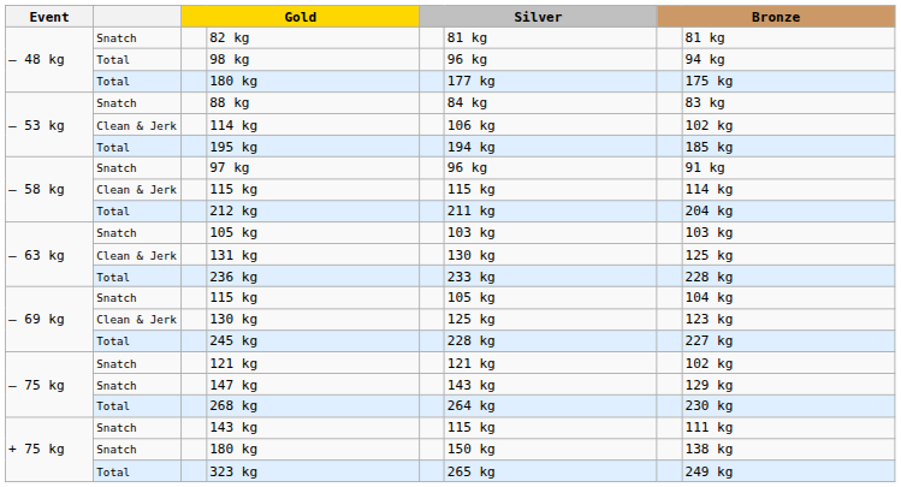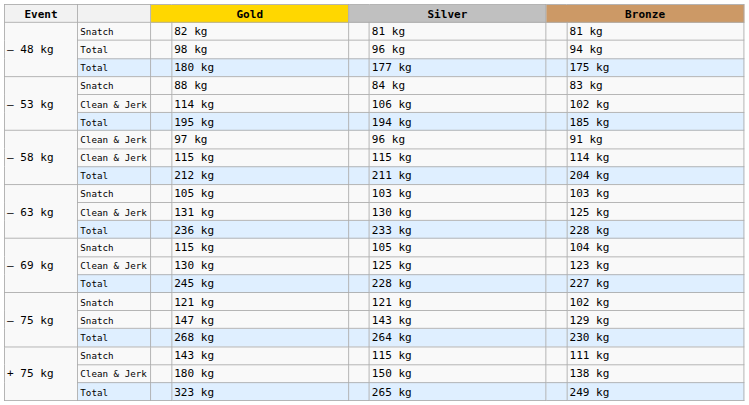 <table class="wikitable">
 <tr>
 <th width=80>Event</th>
 <th width=80></th>
 <td bgcolor=gold align="center" colspan=2 width=250><strong>Gold</strong></td>
 <td bgcolor=silver align="center" colspan=2 width=250><strong>Silver</strong></td>
 <td bgcolor=#cc9966 colspan=2 align="center" width=250><strong>Bronze</strong></td>
 </tr>
 <tr>
 <td rowspan=3>– 48 kg</td>
 <td><small>Snatch</small></td>
 <td></td>
 <td>82 kg</td>
 <td></td>
 <td>81 kg</td>
 <td></td>
 <td>81 kg</td>
 </tr>
 <tr>
 <td><small>Total</small></td>
 <td></td>
 <td>98 kg</td>
 <td></td>
 <td>96 kg</td>
 <td></td>
 <td>94 kg</td>
 </tr>
 <tr bgcolor=#dfefff>
 <td><small>Total</small></td>
 <td></td>
 <td>180 kg</td>
 <td></td>
 <td>177 kg</td>
 <td></td>
 <td>175 kg</td>
 </tr>
 <tr>
 <td rowspan=3>– 53 kg</td>
 <td><small>Snatch</small></td>
 <td></td>
 <td>88 kg</td>
 <td></td>
 <td>84 kg</td>
 <td></td>
 <td>83 kg</td>
 </tr>
 <tr>
 <td><small>Clean & Jerk</small></td>
 <td></td>
 <td>114 kg</td>
 <td></td>
 <td>106 kg</td>
 <td></td>
 <td>102 kg</td>
 </tr>
 <tr bgcolor=#dfefff>
 <td><small>Total</small></td>
 <td></td>
 <td>195 kg</td>
 <td></td>
 <td>194 kg</td>
 <td></td>
 <td>185 kg</td>
 </tr>
 <tr>
 <td rowspan=3>– 58 kg</td>
-<td><small>Snatch</small></td>
+<td><small>Clean & Jerk</small></td>
 <td></td>
 <td>97 kg</td>
 <td></td>
 <td>96 kg</td>
 <td></td>
 <td>91 kg</td>
 </tr>
 <tr>
 <td><small>Clean & Jerk</small></td>
 <td></td>
 <td>115 kg</td>
 <td></td>
 <td>115 kg</td>
 <td></td>
 <td>114 kg</td>
 </tr>
 <tr bgcolor=#dfefff>
 <td><small>Total</small></td>
 <td></td>
 <td>212 kg</td>
 <td></td>
 <td>211 kg</td>
 <td></td>
 <td>204 kg</td>
 </tr>
 <tr>
 <td rowspan=3>– 63 kg</td>
 <td><small>Snatch</small></td>
 <td></td>
 <td>105 kg</td>
 <td></td>
 <td>103 kg</td>
 <td></td>
 <td>103 kg</td>
 </tr>
 <tr>
 <td><small>Clean & Jerk</small></td>
 <td></td>
 <td>131 kg</td>
 <td></td>
 <td>130 kg</td>
 <td></td>
 <td>125 kg</td>
 </tr>
 <tr bgcolor=#dfefff>
 <td><small>Total</small></td>
 <td></td>
 <td>236 kg</td>
 <td></td>
 <td>233 kg</td>
 <td></td>
 <td>228 kg</td>
 </tr>
 <tr>
 <td rowspan=3>– 69 kg</td>
 <td><small>Snatch</small></td>
 <td></td>
 <td>115 kg</td>
 <td></td>
 <td>105 kg</td>
 <td></td>
 <td>104 kg</td>
 </tr>
 <tr>
 <td><small>Clean & Jerk</small></td>
 <td></td>
 <td>130 kg</td>
 <td></td>
 <td>125 kg</td>
 <td></td>
 <td>123 kg</td>
 </tr>
 <tr bgcolor=#dfefff>
 <td><small>Total</small></td>
 <td></td>
 <td>245 kg</td>
 <td></td>
 <td>228 kg</td>
 <td></td>
 <td>227 kg</td>
 </tr>
 <tr>
 <td rowspan=3>– 75 kg</td>
 <td><small>Snatch</small></td>
 <td></td>
 <td>121 kg</td>
 <td></td>
 <td>121 kg</td>
 <td></td>
 <td>102 kg</td>
 </tr>
 <tr>
 <td><small>Snatch</small></td>
 <td></td>
 <td>147 kg</td>
 <td></td>
 <td>143 kg</td>
 <td></td>
 <td>129 kg</td>
 </tr>
 <tr bgcolor=#dfefff>
 <td><small>Total</small></td>
 <td></td>
 <td>268 kg</td>
 <td></td>
 <td>264 kg</td>
 <td></td>
 <td>230 kg</td>
 </tr>
 <tr>
 <td rowspan=3>+ 75 kg</td>
 <td><small>Snatch</small></td>
 <td {{flagathlete></td>
 <td>143 kg</td>
 <td></td>
 <td>115 kg</td>
 <td></td>
 <td>111 kg</td>
 </tr>
 <tr>
-<td><small>Snatch</small></td>
+<td><small>Clean & Jerk</small></td>
 <td {{flagathlete></td>
 <td>180 kg</td>
 <td></td>
 <td>150 kg</td>
 <td></td>
 <td>138 kg</td>
 </tr>
 <tr bgcolor=#dfefff>
 <td><small>Total</small></td>
 <td {{flagathlete></td>
 <td>323 kg</td>
 <td></td>
 <td>265 kg</td>
 <td></td>
 <td>249 kg</td>
 </tr>
 </table>
